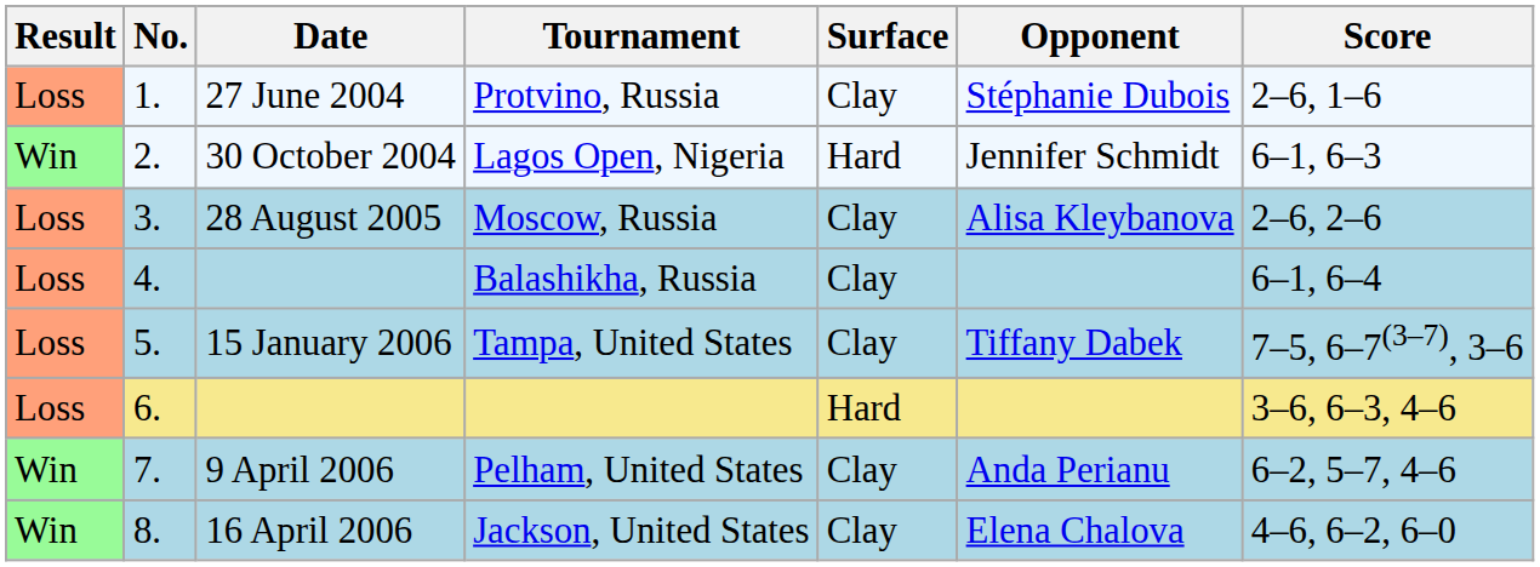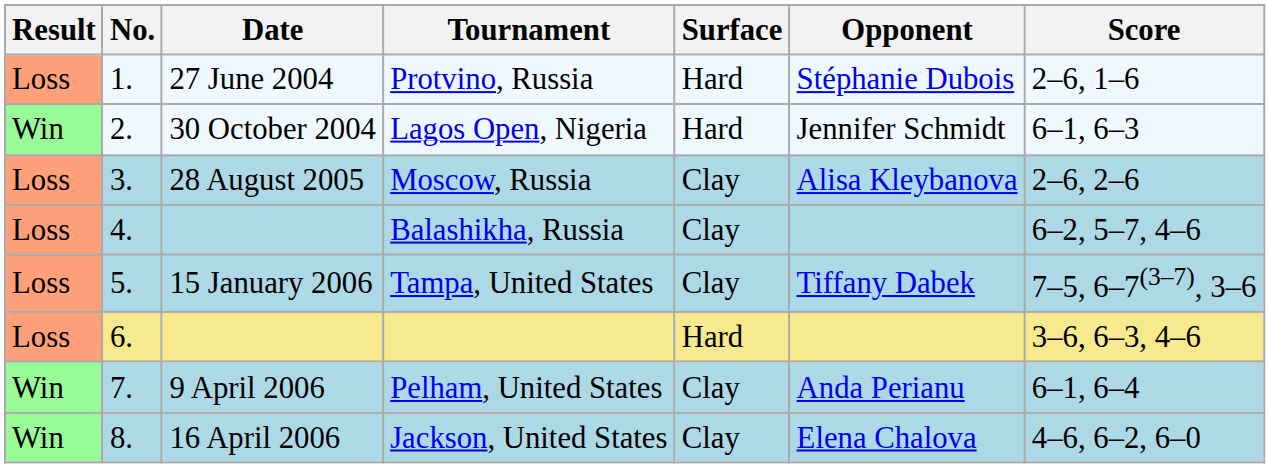 <table class="sortable wikitable" style=font-size:97%>
 <tr>
 <th>Result</th>
 <th>No.</th>
 <th>Date</th>
 <th>Tournament</th>
 <th>Surface</th>
 <th>Opponent</th>
 <th class="unsortable">Score</th>
 </tr>
 <tr style="background:#f0f8ff;">
 <td style="background:#ffa07a;">Loss</td>
 <td>1.</td>
 <td>27 June 2004</td>
 <td><a href='#'>Protvino</a>, Russia</td>
-<td>Clay</td>
+<td>Hard</td>
 <td> <a href='#'>Stéphanie Dubois</a></td>
 <td>2–6, 1–6</td>
 </tr>
 <tr style="background:#f0f8ff;">
 <td style="background:#98fb98;">Win</td>
 <td>2.</td>
 <td>30 October 2004</td>
 <td><a href='#'>Lagos Open</a>, Nigeria</td>
 <td>Hard</td>
 <td> Jennifer Schmidt</td>
 <td>6–1, 6–3</td>
 </tr>
 <tr style="background:lightblue;">
 <td style="background:#ffa07a;">Loss</td>
 <td>3.</td>
 <td>28 August 2005</td>
 <td><a href='#'>Moscow</a>, Russia</td>
 <td>Clay</td>
 <td> <a href='#'>Alisa Kleybanova</a></td>
 <td>2–6, 2–6</td>
 </tr>
 <tr style="background:lightblue;">
 <td style="background:#ffa07a;">Loss</td>
 <td>4.</td>
 <td></td>
 <td><a href='#'>Balashikha</a>, Russia</td>
 <td>Clay</td>
 <td></td>
-<td>6–1, 6–4</td>
+<td>6–2, 5–7, 4–6</td>
 </tr>
 <tr style="background:lightblue;">
 <td style="background:#ffa07a;">Loss</td>
 <td>5.</td>
 <td>15 January 2006</td>
 <td><a href='#'>Tampa</a>, United States</td>
 <td>Clay</td>
 <td> <a href='#'>Tiffany Dabek</a></td>
 <td>7–5, 6–7<sup>(3–7)</sup>, 3–6</td>
 </tr>
 <tr style="background:#f7e98e;">
 <td style="background:#ffa07a;">Loss</td>
 <td>6.</td>
 <td></td>
 <td></td>
 <td>Hard</td>
 <td></td>
 <td>3–6, 6–3, 4–6</td>
 </tr>
 <tr style="background:lightblue;">
 <td style="background:#98fb98;">Win</td>
 <td>7.</td>
 <td>9 April 2006</td>
 <td><a href='#'>Pelham</a>, United States</td>
 <td>Clay</td>
 <td> <a href='#'>Anda Perianu</a></td>
-<td>6–2, 5–7, 4–6</td>
+<td>6–1, 6–4</td>
 </tr>
 <tr style="background:lightblue;">
 <td style="background:#98fb98;">Win</td>
 <td>8.</td>
 <td>16 April 2006</td>
 <td><a href='#'>Jackson</a>, United States</td>
 <td>Clay</td>
 <td> <a href='#'>Elena Chalova</a></td>
 <td>4–6, 6–2, 6–0</td>
 </tr>
 </table>
